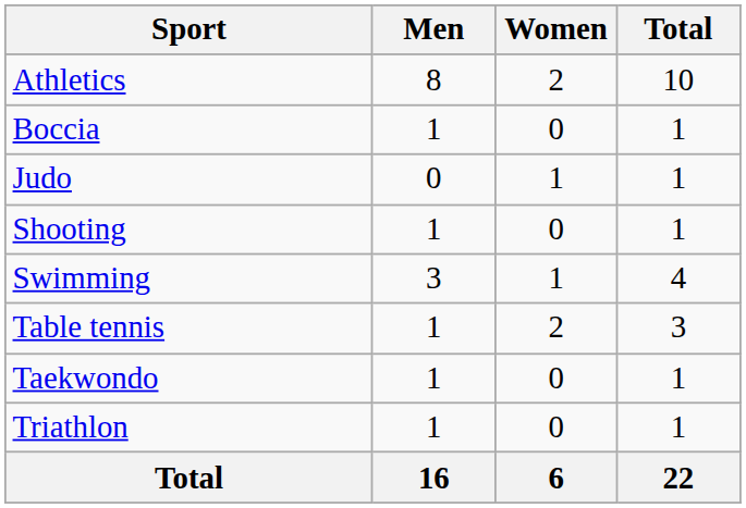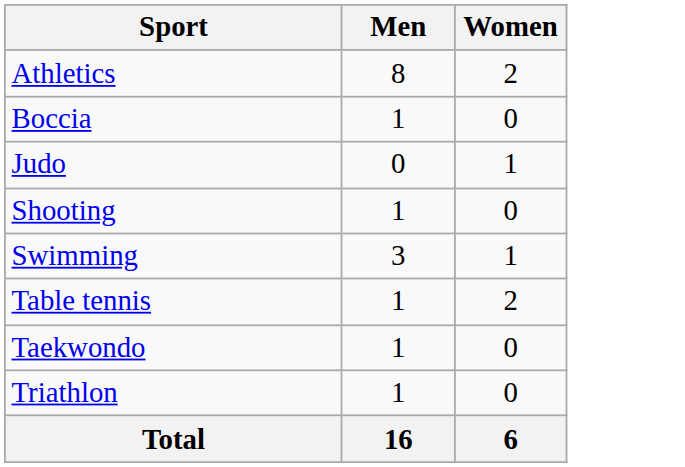 <table class="wikitable sortable" style="text-align:center;">
 <tr>
 <th width=180>Sport</th>
 <th width=55>Men</th>
 <th width=55>Women</th>
-<th width=55>Total</th>
 </tr>
 <tr>
 <td align=left><a href='#'>Athletics</a></td>
 <td>8</td>
 <td>2</td>
-<td>10</td>
 </tr>
 <tr>
 <td align=left><a href='#'>Boccia</a></td>
 <td>1</td>
 <td>0</td>
-<td>1</td>
 </tr>
 <tr>
 <td align=left><a href='#'>Judo</a></td>
 <td>0</td>
-<td>1</td>
 <td>1</td>
 </tr>
 <tr>
 <td align=left><a href='#'>Shooting</a></td>
 <td>1</td>
 <td>0</td>
-<td>1</td>
 </tr>
 <tr>
 <td align=left><a href='#'>Swimming</a></td>
 <td>3</td>
 <td>1</td>
-<td>4</td>
 </tr>
 <tr>
 <td align=left><a href='#'>Table tennis</a></td>
 <td>1</td>
 <td>2</td>
-<td>3</td>
 </tr>
 <tr>
 <td align=left><a href='#'>Taekwondo</a></td>
 <td>1</td>
 <td>0</td>
-<td>1</td>
 </tr>
 <tr>
 <td align=left><a href='#'>Triathlon</a></td>
 <td>1</td>
 <td>0</td>
-<td>1</td>
 </tr>
 <tr class="sortbottom">
 <th>Total</th>
 <th>16</th>
 <th>6</th>
-<th>22</th>
 </tr>
 </table>
